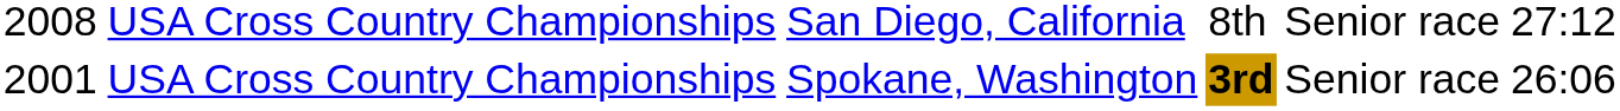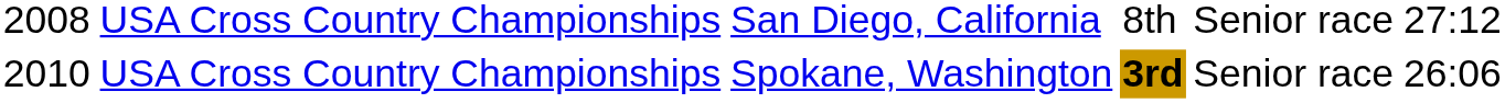 <table>
 <tr>
 <td>2008</td>
 <td><a href='#'>USA Cross Country Championships</a></td>
 <td><a href='#'>San Diego, California</a></td>
 <td>8th</td>
 <td>Senior race</td>
 <td>27:12</td>
 </tr>
 <tr>
-<td>2001</td>
+<td>2010</td>
 <td><a href='#'>USA Cross Country Championships</a></td>
 <td><a href='#'>Spokane, Washington</a></td>
 <td style="background:#c90;"><strong>3rd</strong></td>
 <td>Senior race</td>
 <td>26:06</td>
 </tr>
 </table>
